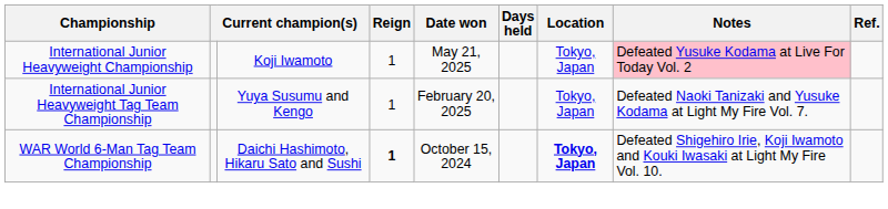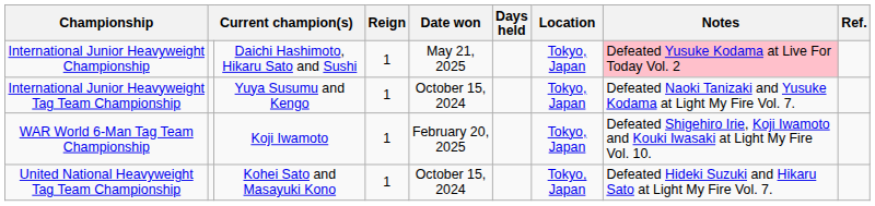 <table class="wikitable sortable" style="text-align: center; font-size:85%;">
 <tr>
 <th>Championship</th>
 <th colspan=2>Current champion(s)</th>
 <th>Reign</th>
 <th>Date won</th>
 <th>Days<br>held</th>
 <th>Location</th>
 <th>Notes</th>
 <th>Ref.</th>
 </tr>
 <tr>
 <td><a href='#'>International Junior Heavyweight Championship</a></td>
 <td></td>
-<td><a href='#'>Koji Iwamoto</a></td>
+<td><a href='#'>Daichi Hashimoto</a>, <a href='#'>Hikaru Sato</a> and <a href='#'>Sushi</a></td>
 <td>1</td>
 <td>May 21, 2025</td>
 <td></td>
 <td><a href='#'>Tokyo, Japan</a></td>
 <td align=left style="background: pink;">Defeated <a href='#'>Yusuke Kodama</a> at Live For Today Vol. 2</td>
 <td></td>
 </tr>
 <tr>
 <td><a href='#'>International Junior Heavyweight Tag Team Championship</a></td>
 <td><br></td>
 <td><a href='#'>Yuya Susumu</a> and <a href='#'>Kengo</a></td>
 <td>1<br></td>
-<td>February 20, 2025</td>
+<td>October 15, 2024</td>
 <td></td>
 <td><a href='#'>Tokyo, Japan</a></td>
 <td align=left>Defeated <a href='#'>Naoki Tanizaki</a> and <a href='#'>Yusuke Kodama</a> at Light My Fire Vol. 7.</td>
 <td></td>
 </tr>
 <tr>
 <td><a href='#'>WAR World 6-Man Tag Team Championship</a></td>
 <td><br><br></td>
-<td><a href='#'>Daichi Hashimoto</a>, <a href='#'>Hikaru Sato</a> and <a href='#'>Sushi</a></td>
-<td><strong>1<br></strong></td>
-<td>October 15, 2024</td>
+<td><a href='#'>Koji Iwamoto</a></td>
+<td>1<br></td>
+<td>February 20, 2025</td>
 <td></td>
-<td><strong><a href='#'>Tokyo, Japan</a></strong></td>
+<td><a href='#'>Tokyo, Japan</a></td>
 <td align=left>Defeated <a href='#'>Shigehiro Irie</a>, <a href='#'>Koji Iwamoto</a> and <a href='#'>Kouki Iwasaki</a> at Light My Fire Vol. 10.</td>
 <td></td>
 </tr>
+<tr>
+<td><a href='#'>United National Heavyweight Tag Team Championship</a></td>
+<td><br></td>
+<td><a href='#'>Kohei Sato</a> and <a href='#'>Masayuki Kono</a></td>
+<td>1</td>
+<td>October 15, 2024</td>
+<td></td>
+<td><a href='#'>Tokyo, Japan</a></td>
+<td align=left>Defeated <a href='#'>Hideki Suzuki</a> and <a href='#'>Hikaru Sato</a> at Light My Fire Vol. 7.</td>
+<td></td>
+</tr>
 </table>
